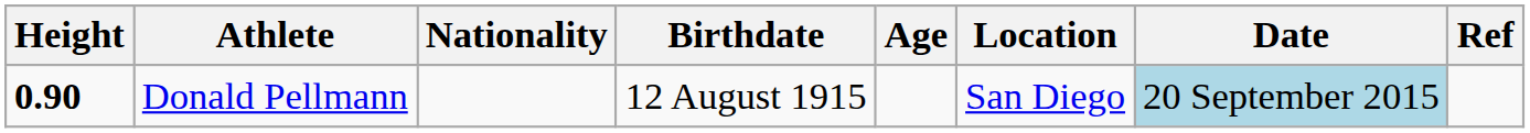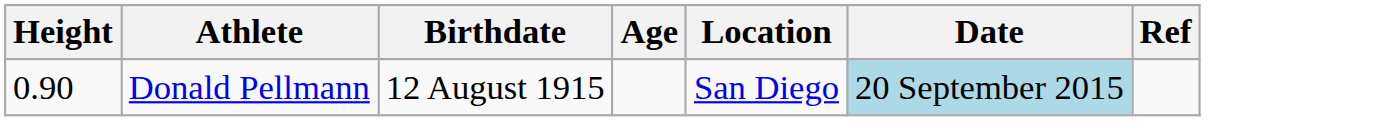 <table class="wikitable">
 <tr>
 <th>Height</th>
 <th>Athlete</th>
-<th>Nationality</th>
 <th>Birthdate</th>
 <th>Age</th>
 <th>Location</th>
 <th>Date</th>
 <th>Ref</th>
 </tr>
 <tr>
-<td><strong>0.90</strong></td>
+<td>0.90</td>
 <td><a href='#'>Donald Pellmann</a></td>
-<td></td>
 <td>12 August 1915</td>
 <td></td>
 <td><a href='#'>San Diego</a></td>
 <td style="background: lightblue;">20 September 2015</td>
 <td></td>
 </tr>
 </table>
